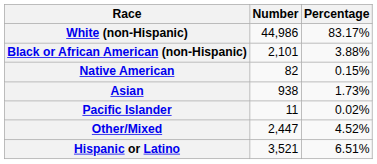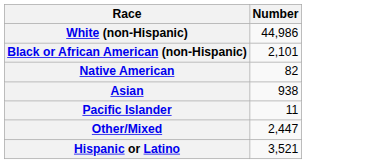 <table class="wikitable" style="text-align:right">
 <tr>
 <th scope="col">Race</th>
 <th scope="col">Number</th>
-<th scope="col">Percentage</th>
 </tr>
 <tr>
 <th scope="row"><a href='#'>White</a> (non-Hispanic)</th>
 <td>44,986</td>
-<td>83.17%</td>
 </tr>
 <tr>
 <th scope="row"><a href='#'>Black or African American</a> (non-Hispanic)</th>
 <td>2,101</td>
-<td>3.88%</td>
 </tr>
 <tr>
 <th scope="row"><a href='#'>Native American</a></th>
 <td>82</td>
-<td>0.15%</td>
 </tr>
 <tr>
 <th scope="row"><a href='#'>Asian</a></th>
 <td>938</td>
-<td>1.73%</td>
 </tr>
 <tr>
 <th scope="row"><a href='#'>Pacific Islander</a></th>
 <td>11</td>
-<td>0.02%</td>
 </tr>
 <tr>
 <th scope="row"><a href='#'>Other/Mixed</a></th>
 <td>2,447</td>
-<td>4.52%</td>
 </tr>
 <tr>
 <th scope="row"><a href='#'>Hispanic</a> or <a href='#'>Latino</a></th>
 <td>3,521</td>
-<td>6.51%</td>
 </tr>
 </table>
